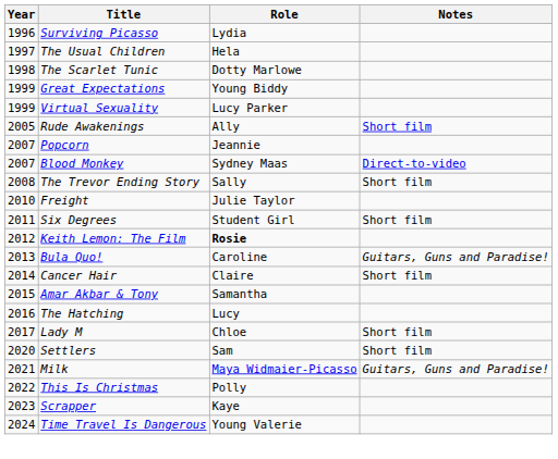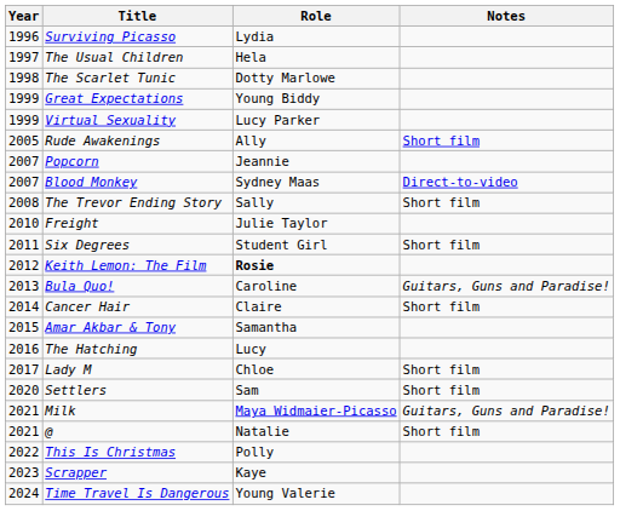 <table class=wikitable>
 <tr>
 <th>Year</th>
 <th>Title</th>
 <th>Role</th>
 <th>Notes</th>
 </tr>
 <tr>
 <td>1996</td>
 <td><em><a href='#'>Surviving Picasso</a></em></td>
 <td>Lydia</td>
 <td></td>
 </tr>
 <tr>
 <td>1997</td>
 <td><em>The Usual Children</em></td>
 <td>Hela</td>
 <td></td>
 </tr>
 <tr>
 <td>1998</td>
 <td><em>The Scarlet Tunic</em></td>
 <td>Dotty Marlowe</td>
 <td></td>
 </tr>
 <tr>
 <td>1999</td>
 <td><em><a href='#'>Great Expectations</a></em></td>
 <td>Young Biddy</td>
 <td></td>
 </tr>
 <tr>
 <td>1999</td>
 <td><em><a href='#'>Virtual Sexuality</a></em></td>
 <td>Lucy Parker</td>
 <td></td>
 </tr>
 <tr>
 <td>2005</td>
 <td><em>Rude Awakenings</em></td>
 <td>Ally</td>
 <td><a href='#'>Short film</a></td>
 </tr>
 <tr>
 <td>2007</td>
 <td><em><a href='#'>Popcorn</a></em></td>
 <td>Jeannie</td>
 <td></td>
 </tr>
 <tr>
 <td>2007</td>
 <td><em><a href='#'>Blood Monkey</a></em></td>
 <td>Sydney Maas</td>
 <td><a href='#'>Direct-to-video</a></td>
 </tr>
 <tr>
 <td>2008</td>
 <td><em>The Trevor Ending Story</em></td>
 <td>Sally</td>
 <td>Short film</td>
 </tr>
 <tr>
 <td>2010</td>
 <td><em>Freight</em></td>
 <td>Julie Taylor</td>
 <td></td>
 </tr>
 <tr>
 <td>2011</td>
 <td><em>Six Degrees</em></td>
 <td>Student Girl</td>
 <td>Short film</td>
 </tr>
 <tr>
 <td>2012</td>
 <td><em><a href='#'>Keith Lemon: The Film</a></em></td>
 <td><strong>Rosie</strong></td>
 <td></td>
 </tr>
 <tr>
 <td>2013</td>
 <td><em><a href='#'>Bula Quo!</a></em></td>
 <td>Caroline</td>
 <td> <em>Guitars, Guns and Paradise!</em></td>
 </tr>
 <tr>
 <td>2014</td>
 <td><em>Cancer Hair</em></td>
 <td>Claire</td>
 <td>Short film</td>
 </tr>
 <tr>
 <td>2015</td>
 <td><em><a href='#'>Amar Akbar & Tony</a></em></td>
 <td>Samantha</td>
 <td></td>
 </tr>
 <tr>
 <td>2016</td>
 <td><em>The Hatching</em></td>
 <td>Lucy</td>
 <td></td>
 </tr>
 <tr>
 <td>2017</td>
 <td><em>Lady M</em></td>
 <td>Chloe</td>
 <td>Short film</td>
 </tr>
 <tr>
 <td>2020</td>
 <td><em>Settlers</em></td>
 <td>Sam</td>
 <td>Short film</td>
 </tr>
 <tr>
 <td>2021</td>
 <td><em>Milk</em></td>
 <td><a href='#'>Maya Widmaier-Picasso</a></td>
 <td> <em>Guitars, Guns and Paradise!</em></td>
 </tr>
 <tr>
+<td>2021</td>
+<td><em>@</em></td>
+<td>Natalie</td>
+<td>Short film</td>
+</tr>
+<tr>
 <td>2022</td>
 <td><em><a href='#'>This Is Christmas</a></em></td>
 <td>Polly</td>
 <td></td>
 </tr>
 <tr>
 <td>2023</td>
 <td><em><a href='#'>Scrapper</a></em></td>
 <td>Kaye</td>
 <td></td>
 </tr>
 <tr>
 <td>2024</td>
 <td><em><a href='#'>Time Travel Is Dangerous</a></em></td>
 <td>Young Valerie</td>
 <td><br></td>
 </tr>
 </table>
